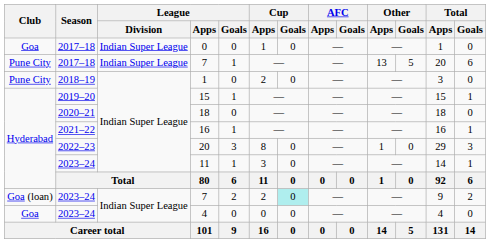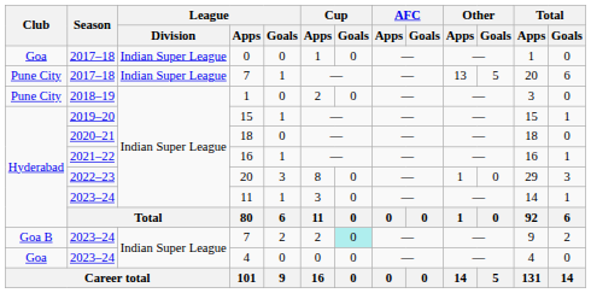 <table class="wikitable" style="text-align: center;">
 <tr>
 <th rowspan="2">Club</th>
 <th rowspan="2">Season</th>
 <th colspan="3">League</th>
 <th colspan="2">Cup</th>
 <th colspan="2"><a href='#'>AFC</a></th>
 <th colspan="2">Other</th>
 <th colspan="2">Total</th>
 </tr>
 <tr>
 <th>Division</th>
 <th>Apps</th>
 <th>Goals</th>
 <th>Apps</th>
 <th>Goals</th>
 <th>Apps</th>
 <th>Goals</th>
 <th>Apps</th>
 <th>Goals</th>
 <th>Apps</th>
 <th>Goals</th>
 </tr>
 <tr>
 <td><a href='#'>Goa</a></td>
 <td><a href='#'>2017–18</a></td>
 <td rowspan="1"><a href='#'>Indian Super League</a></td>
 <td>0</td>
 <td>0</td>
 <td>1</td>
 <td>0</td>
 <td colspan="2">—</td>
 <td colspan="2">—</td>
 <td>1</td>
 <td>0</td>
 </tr>
 <tr>
 <td><a href='#'>Pune City</a></td>
 <td><a href='#'>2017–18</a></td>
 <td rowspan="1"><a href='#'>Indian Super League</a></td>
 <td>7</td>
 <td>1</td>
 <td colspan="2">—</td>
 <td colspan="2">—</td>
 <td>13</td>
 <td>5</td>
 <td>20</td>
 <td>6</td>
 </tr>
 <tr>
 <td><a href='#'>Pune City</a></td>
 <td><a href='#'>2018–19</a></td>
 <td rowspan="6">Indian Super League</td>
 <td>1</td>
 <td>0</td>
 <td>2</td>
 <td>0</td>
 <td colspan="2">—</td>
 <td colspan="2">—</td>
 <td>3</td>
 <td>0</td>
 </tr>
 <tr>
 <td rowspan="6"><a href='#'>Hyderabad</a></td>
 <td><a href='#'>2019–20</a></td>
 <td>15</td>
 <td>1</td>
 <td colspan="2">—</td>
 <td colspan="2">—</td>
 <td colspan="2">—</td>
 <td>15</td>
 <td>1</td>
 </tr>
 <tr>
 <td><a href='#'>2020–21</a></td>
 <td>18</td>
 <td>0</td>
 <td colspan="2">—</td>
 <td colspan="2">—</td>
 <td colspan="2">—</td>
 <td>18</td>
 <td>0</td>
 </tr>
 <tr>
 <td><a href='#'>2021–22</a></td>
 <td>16</td>
 <td>1</td>
 <td colspan="2">—</td>
 <td colspan="2">—</td>
 <td colspan="2">—</td>
 <td>16</td>
 <td>1</td>
 </tr>
 <tr>
 <td><a href='#'>2022–23</a></td>
 <td>20</td>
 <td>3</td>
 <td>8</td>
 <td>0</td>
 <td colspan="2">—</td>
 <td>1</td>
 <td>0</td>
 <td>29</td>
 <td>3</td>
 </tr>
 <tr>
 <td><a href='#'>2023–24</a></td>
 <td>11</td>
 <td>1</td>
 <td>3</td>
 <td>0</td>
 <td colspan="2">—</td>
 <td colspan="2">—</td>
 <td>14</td>
 <td>1</td>
 </tr>
 <tr>
 <th colspan="2">Total</th>
 <th>80</th>
 <th>6</th>
 <th>11</th>
 <th>0</th>
 <th>0</th>
 <th>0</th>
 <th>1</th>
 <th>0</th>
 <th>92</th>
 <th>6</th>
 </tr>
 <tr>
-<td rowspan="1"><a href='#'>Goa</a> (loan)</td>
+<td><a href='#'>Goa B</a></td>
 <td><a href='#'>2023–24</a></td>
 <td rowspan="2">Indian Super League</td>
 <td>7</td>
 <td>2</td>
 <td>2</td>
 <td style="background: paleturquoise;">0</td>
 <td colspan="2">—</td>
 <td colspan="2">—</td>
 <td>9</td>
 <td>2</td>
 </tr>
 <tr>
 <td rowspan="1"><a href='#'>Goa</a></td>
 <td><a href='#'>2023–24</a></td>
 <td>4</td>
 <td>0</td>
 <td>0</td>
 <td>0</td>
 <td colspan="2">—</td>
 <td colspan="2">—</td>
 <td>4</td>
 <td>0</td>
 </tr>
 <tr>
 <th colspan="3">Career total</th>
 <th>101</th>
 <th>9</th>
 <th>16</th>
 <th>0</th>
 <th>0</th>
 <th>0</th>
 <th>14</th>
 <th>5</th>
 <th>131</th>
 <th>14</th>
 </tr>
 </table>
